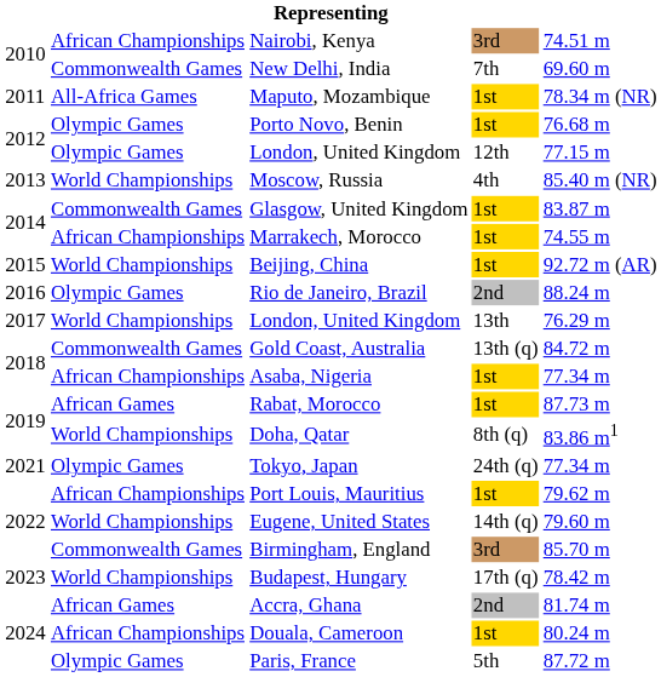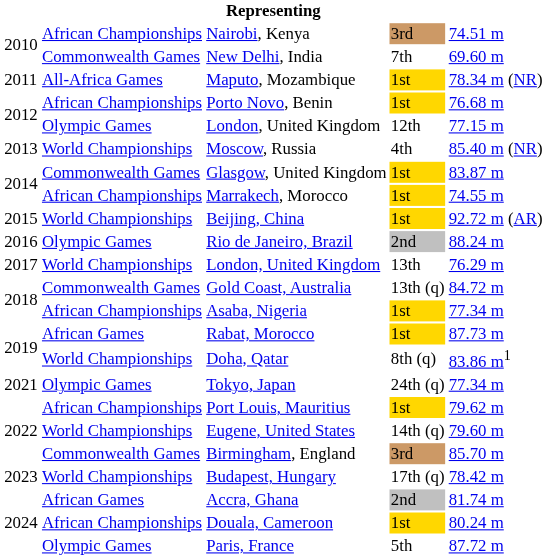 <table>
 <tr>
 <th colspan="5">Representing </th>
 </tr>
 <tr>
 <td rowspan=2>2010</td>
 <td><a href='#'>African Championships</a></td>
 <td><a href='#'>Nairobi</a>, Kenya</td>
 <td bgcolor=cc9966>3rd</td>
 <td><a href='#'>74.51 m</a></td>
 </tr>
 <tr>
 <td><a href='#'>Commonwealth Games</a></td>
 <td><a href='#'>New Delhi</a>, India</td>
 <td>7th</td>
 <td><a href='#'>69.60 m</a></td>
 </tr>
 <tr>
 <td>2011</td>
 <td><a href='#'>All-Africa Games</a></td>
 <td><a href='#'>Maputo</a>, Mozambique</td>
 <td bgcolor=gold>1st</td>
 <td><a href='#'>78.34 m</a> (<a href='#'>NR</a>)</td>
 </tr>
 <tr>
 <td rowspan=2>2012</td>
-<td><a href='#'>Olympic Games</a></td>
+<td><a href='#'>African Championships</a></td>
 <td><a href='#'>Porto Novo</a>, Benin</td>
 <td bgcolor=gold>1st</td>
 <td><a href='#'>76.68 m</a></td>
 </tr>
 <tr>
 <td><a href='#'>Olympic Games</a></td>
 <td><a href='#'>London</a>, United Kingdom</td>
 <td>12th</td>
 <td><a href='#'>77.15 m</a></td>
 </tr>
 <tr>
 <td>2013</td>
 <td><a href='#'>World Championships</a></td>
 <td><a href='#'>Moscow</a>, Russia</td>
 <td>4th</td>
 <td><a href='#'>85.40 m</a> (<a href='#'>NR</a>)</td>
 </tr>
 <tr>
 <td rowspan=2>2014</td>
 <td><a href='#'>Commonwealth Games</a></td>
 <td><a href='#'>Glasgow</a>, United Kingdom</td>
 <td bgcolor=gold>1st</td>
 <td><a href='#'>83.87 m</a></td>
 </tr>
 <tr>
 <td><a href='#'>African Championships</a></td>
 <td><a href='#'>Marrakech</a>, Morocco</td>
 <td bgcolor=gold>1st</td>
 <td><a href='#'>74.55 m</a></td>
 </tr>
 <tr>
 <td>2015</td>
 <td><a href='#'>World Championships</a></td>
 <td><a href='#'>Beijing, China</a></td>
 <td bgcolor=gold>1st</td>
 <td><a href='#'>92.72 m</a> (<a href='#'>AR</a>)</td>
 </tr>
 <tr>
 <td>2016</td>
 <td><a href='#'>Olympic Games</a></td>
 <td><a href='#'>Rio de Janeiro, Brazil</a></td>
 <td bgcolor=silver>2nd</td>
 <td><a href='#'>88.24 m</a></td>
 </tr>
 <tr>
 <td>2017</td>
 <td><a href='#'>World Championships</a></td>
 <td><a href='#'>London, United Kingdom</a></td>
 <td>13th</td>
 <td><a href='#'>76.29 m</a></td>
 </tr>
 <tr>
 <td rowspan=2>2018</td>
 <td><a href='#'>Commonwealth Games</a></td>
 <td><a href='#'>Gold Coast, Australia</a></td>
 <td>13th (q)</td>
 <td><a href='#'>84.72 m</a></td>
 </tr>
 <tr>
 <td><a href='#'>African Championships</a></td>
 <td><a href='#'>Asaba, Nigeria</a></td>
 <td bgcolor=gold>1st</td>
 <td><a href='#'>77.34 m</a></td>
 </tr>
 <tr>
 <td rowspan=2>2019</td>
 <td><a href='#'>African Games</a></td>
 <td><a href='#'>Rabat, Morocco</a></td>
 <td bgcolor=gold>1st</td>
 <td><a href='#'>87.73 m</a></td>
 </tr>
 <tr>
 <td><a href='#'>World Championships</a></td>
 <td><a href='#'>Doha, Qatar</a></td>
 <td>8th (q)</td>
 <td><a href='#'>83.86 m</a><sup>1</sup></td>
 </tr>
 <tr>
 <td>2021</td>
 <td><a href='#'>Olympic Games</a></td>
 <td><a href='#'>Tokyo, Japan</a></td>
 <td>24th (q)</td>
 <td><a href='#'>77.34 m</a></td>
 </tr>
 <tr>
 <td rowspan=3>2022</td>
 <td><a href='#'>African Championships</a></td>
 <td><a href='#'>Port Louis, Mauritius</a></td>
 <td bgcolor=gold>1st</td>
 <td><a href='#'>79.62 m</a></td>
 </tr>
 <tr>
 <td><a href='#'>World Championships</a></td>
 <td><a href='#'>Eugene, United States</a></td>
 <td>14th (q)</td>
 <td><a href='#'>79.60 m</a></td>
 </tr>
 <tr>
 <td><a href='#'>Commonwealth Games</a></td>
 <td><a href='#'>Birmingham</a>, England</td>
 <td bgcolor=cc9966>3rd</td>
 <td><a href='#'>85.70 m</a></td>
 </tr>
 <tr>
 <td>2023</td>
 <td><a href='#'>World Championships</a></td>
 <td><a href='#'>Budapest, Hungary</a></td>
 <td>17th (q)</td>
 <td><a href='#'>78.42 m</a></td>
 </tr>
 <tr>
 <td rowspan=3>2024</td>
 <td><a href='#'>African Games</a></td>
 <td><a href='#'>Accra, Ghana</a></td>
 <td bgcolor=silver>2nd</td>
 <td><a href='#'>81.74 m</a></td>
 </tr>
 <tr>
 <td><a href='#'>African Championships</a></td>
 <td><a href='#'>Douala, Cameroon</a></td>
 <td bgcolor=gold>1st</td>
 <td><a href='#'>80.24 m</a></td>
 </tr>
 <tr>
 <td><a href='#'>Olympic Games</a></td>
 <td><a href='#'>Paris, France</a></td>
 <td>5th</td>
 <td><a href='#'>87.72 m</a></td>
 </tr>
 </table>
